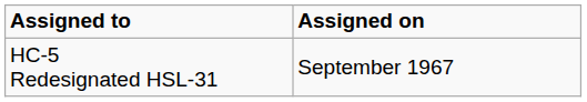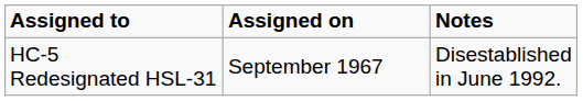 <table class="wikitable" style="width: 70%;">
 <tr>
 <td style="width: 200px;"><strong>Assigned to</strong></td>
 <td style="width: 200px;"><strong>Assigned on</strong></td>
+<td><strong>Notes</strong></td>
 </tr>
 <tr>
 <td>HC-5<br>Redesignated HSL-31</td>
 <td>September 1967</td>
+<td>Disestablished in June 1992.</td>
 </tr>
 </table>
